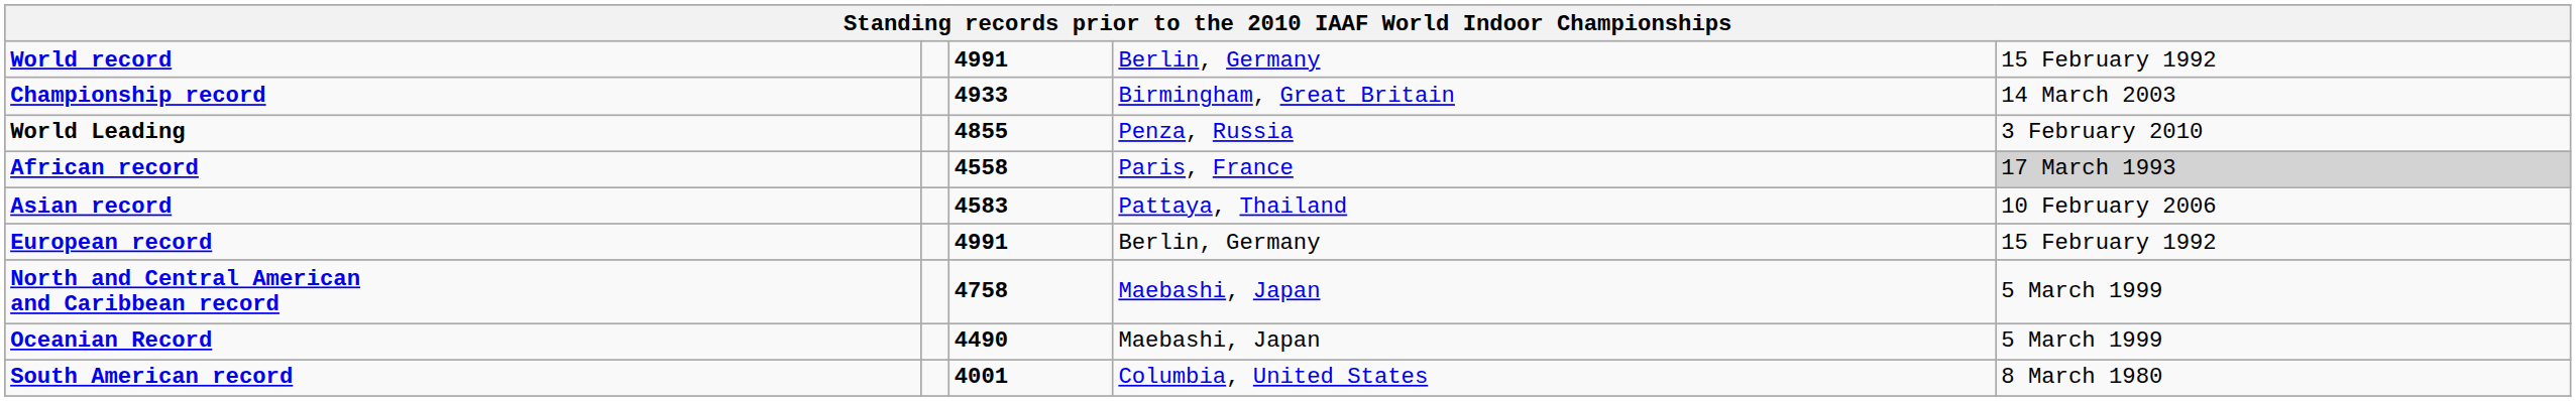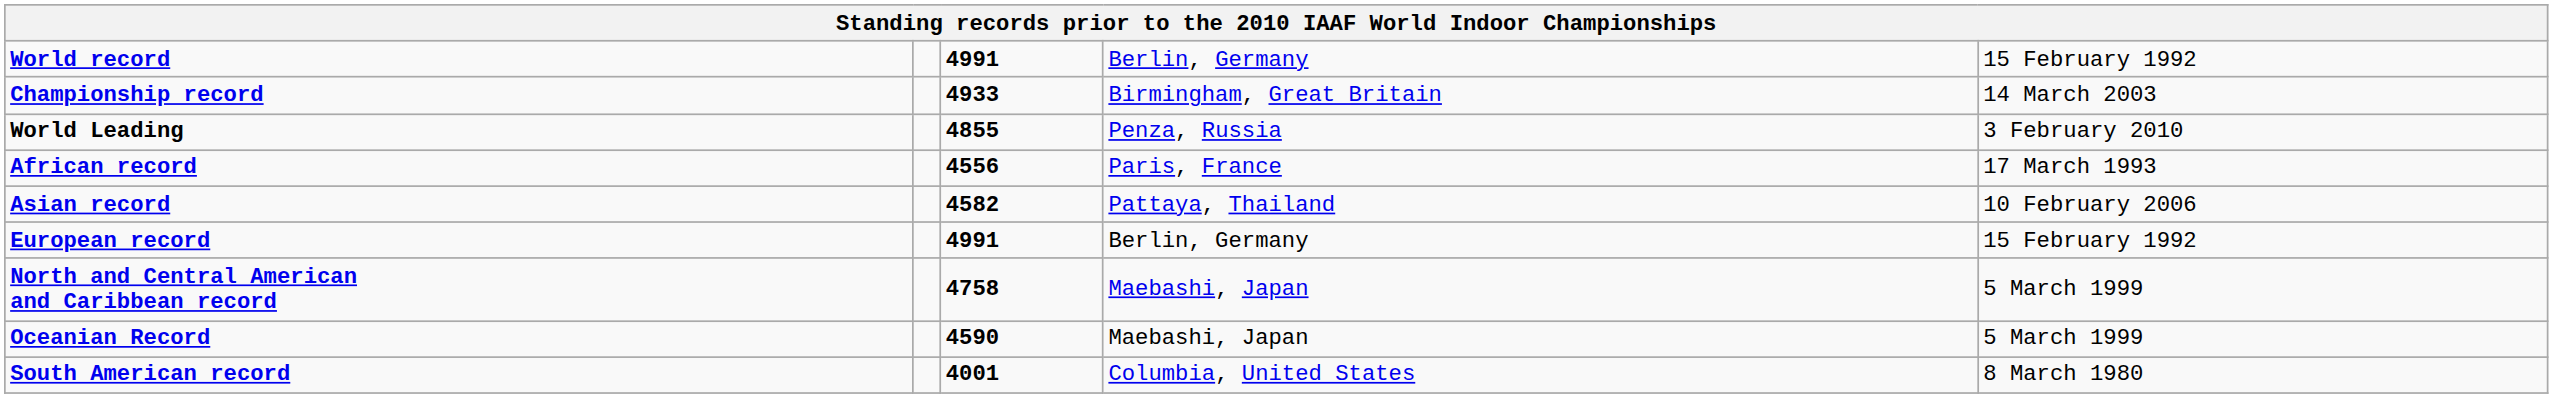 <table class="wikitable" width=75%>
 <tr>
 <th colspan="5">Standing records prior to the 2010 IAAF World Indoor Championships</th>
 </tr>
 <tr>
 <td><strong><a href='#'>World record</a></strong></td>
 <td></td>
 <td><strong>4991</strong></td>
 <td><a href='#'>Berlin</a>, <a href='#'>Germany</a></td>
 <td>15 February 1992</td>
 </tr>
 <tr>
 <td><strong><a href='#'>Championship record</a></strong></td>
 <td></td>
 <td><strong>4933</strong></td>
 <td><a href='#'>Birmingham</a>, <a href='#'>Great Britain</a></td>
 <td>14 March 2003</td>
 </tr>
 <tr>
 <td><strong>World Leading</strong></td>
 <td></td>
 <td><strong>4855</strong></td>
 <td><a href='#'>Penza</a>, <a href='#'>Russia</a></td>
 <td>3 February 2010</td>
 </tr>
 <tr>
 <td><strong><a href='#'>African record</a></strong></td>
 <td></td>
-<td><strong>4558</strong></td>
+<td><strong>4556</strong></td>
 <td><a href='#'>Paris</a>, <a href='#'>France</a></td>
-<td style="background: lightgrey;">17 March 1993</td>
+<td>17 March 1993</td>
 </tr>
 <tr>
 <td><strong><a href='#'>Asian record</a></strong></td>
 <td></td>
-<td><strong>4583</strong></td>
+<td><strong>4582</strong></td>
 <td><a href='#'>Pattaya</a>, <a href='#'>Thailand</a></td>
 <td>10 February 2006</td>
 </tr>
 <tr>
 <td><strong><a href='#'>European record</a></strong></td>
 <td></td>
 <td><strong>4991</strong></td>
 <td>Berlin, Germany</td>
 <td>15 February 1992</td>
 </tr>
 <tr>
 <td><strong><a href='#'>North and Central American <br>and Caribbean record</a></strong></td>
 <td></td>
 <td><strong>4758</strong></td>
 <td><a href='#'>Maebashi</a>, <a href='#'>Japan</a></td>
 <td>5 March 1999</td>
 </tr>
 <tr>
 <td><strong><a href='#'>Oceanian Record</a></strong></td>
 <td></td>
-<td><strong>4490</strong></td>
+<td><strong>4590</strong></td>
 <td>Maebashi, Japan</td>
 <td>5 March 1999</td>
 </tr>
 <tr>
 <td><strong><a href='#'>South American record</a></strong></td>
 <td></td>
 <td><strong>4001</strong></td>
 <td><a href='#'>Columbia</a>, <a href='#'>United States</a></td>
 <td>8 March 1980</td>
 </tr>
 </table>
